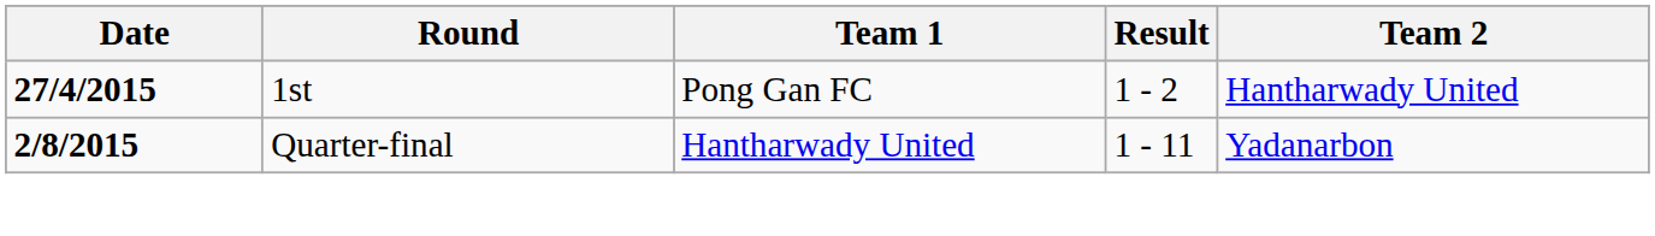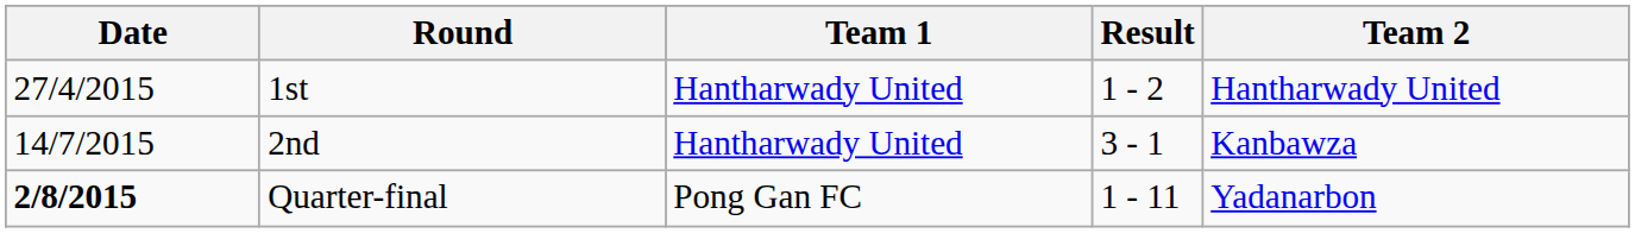 <table class="wikitable">
 <tr>
 <th style="width:110px;">Date</th>
 <th style="width:180px;">Round</th>
 <th style="width:190px;">Team 1</th>
 <th style="width:30px;">Result</th>
 <th style="width:190px;">Team 2</th>
 </tr>
 <tr style="vertical-align:top;">
-<td><strong>27/4/2015</strong></td>
+<td>27/4/2015</td>
 <td>1st</td>
-<td>Pong Gan FC</td>
+<td><a href='#'>Hantharwady United</a></td>
 <td>1 - 2</td>
 <td><a href='#'>Hantharwady United</a></td>
 </tr>
 <tr style="vertical-align:top;">
+<td>14/7/2015</td>
+<td>2nd</td>
+<td><a href='#'>Hantharwady United</a></td>
+<td>3 - 1</td>
+<td><a href='#'>Kanbawza</a></td>
+</tr>
+<tr style="vertical-align:top;">
 <td><strong>2/8/2015</strong></td>
 <td>Quarter-final</td>
-<td><a href='#'>Hantharwady United</a></td>
+<td>Pong Gan FC</td>
 <td>1 - 11</td>
 <td><a href='#'>Yadanarbon</a></td>
 </tr>
 </table>
